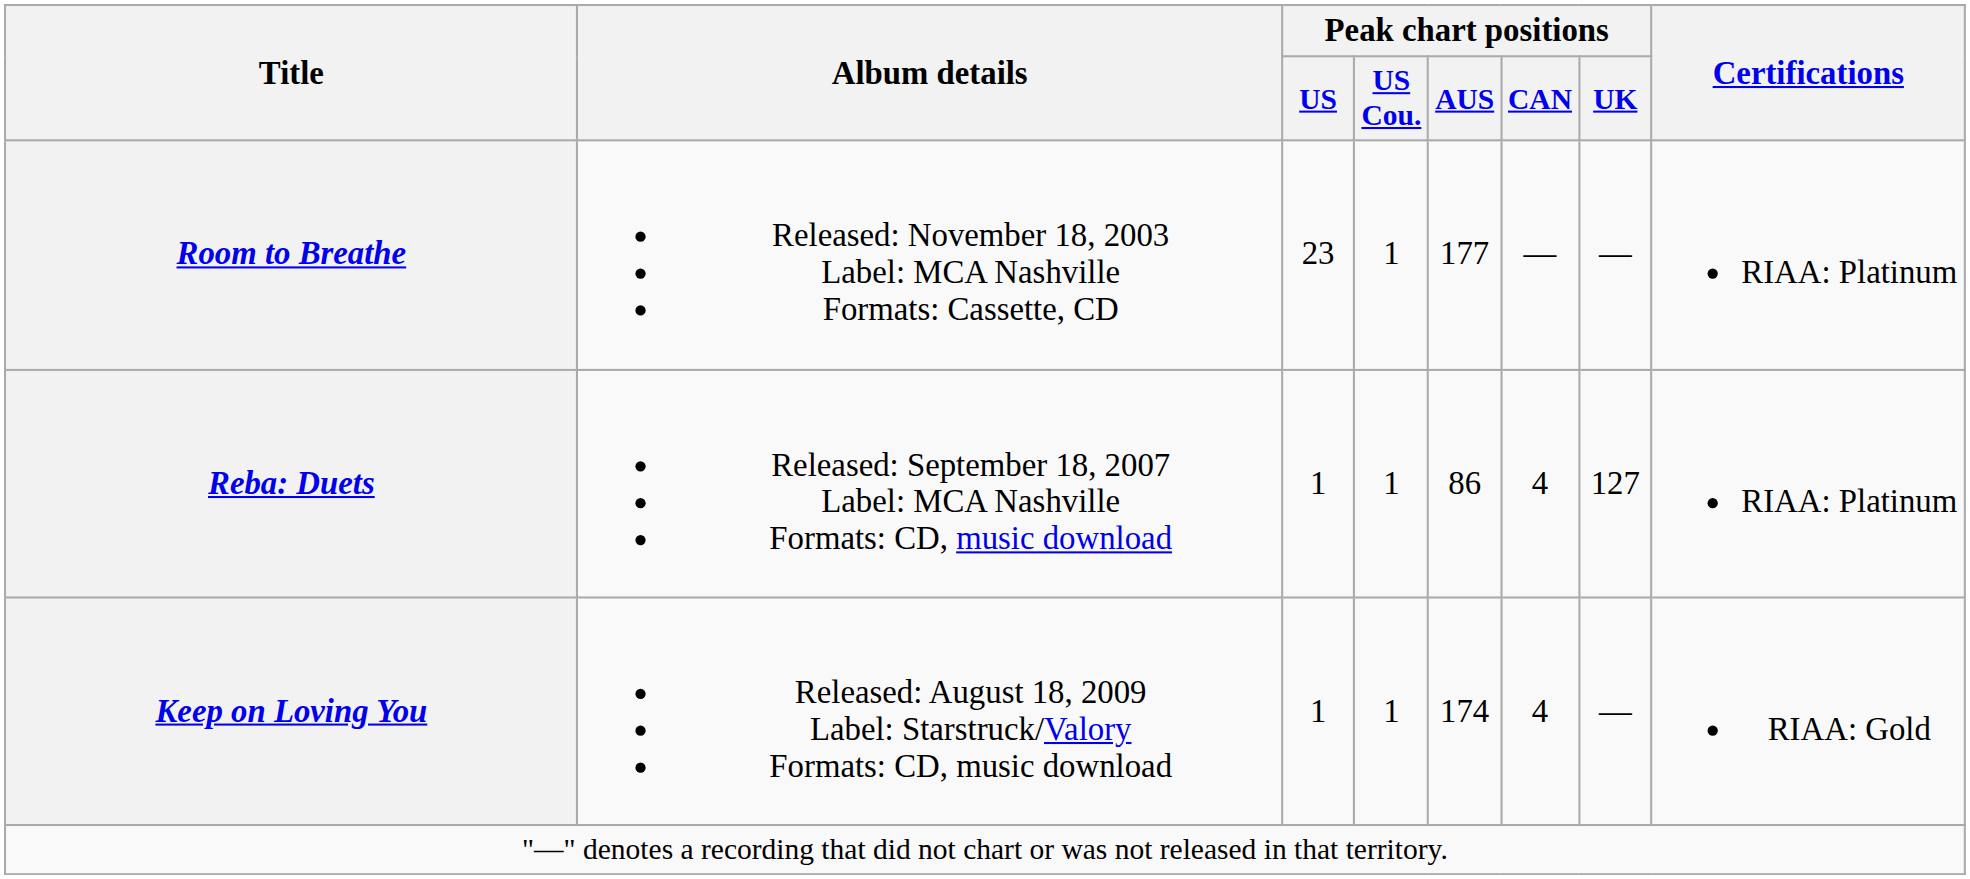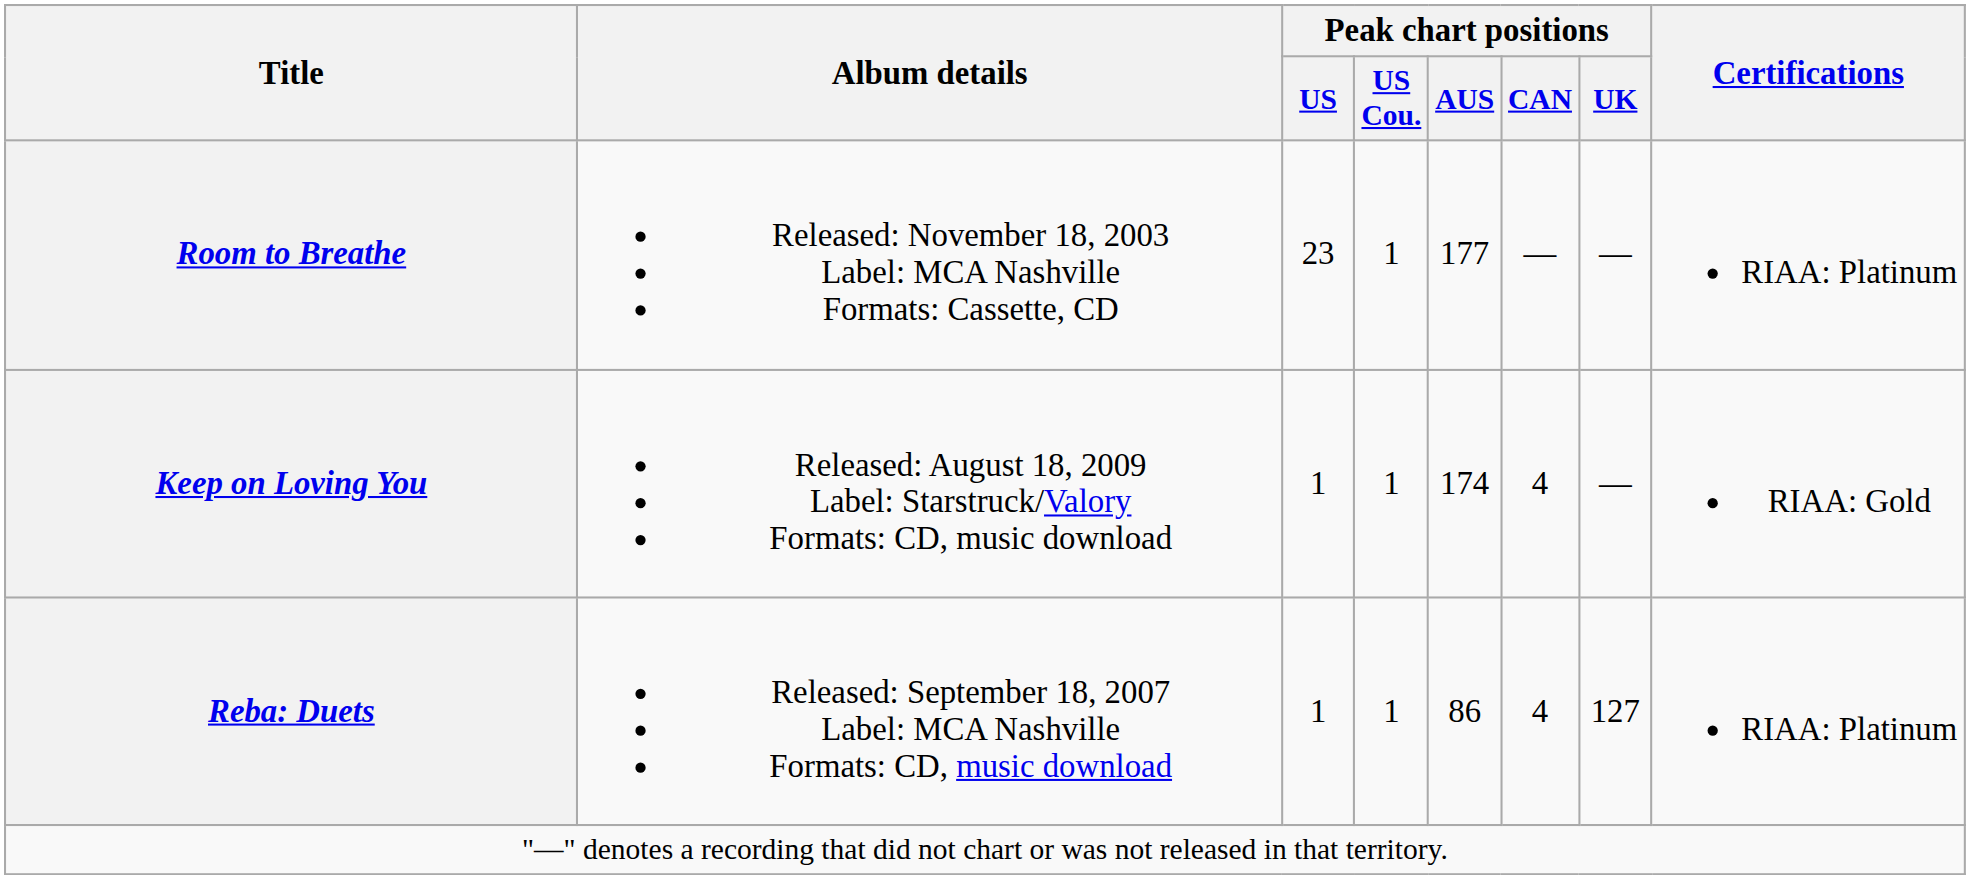 <table class="wikitable plainrowheaders" style="text-align:center;" border="1">
 <tr>
 <th scope="col" rowspan="2" style="width:17em;">Title</th>
 <th scope="col" rowspan="2" style="width:21em;">Album details</th>
 <th scope="col" colspan="5">Peak chart positions</th>
 <th scope="col" rowspan="2"><a href='#'>Certifications</a></th>
 </tr>
 <tr>
 <th scope="col" style="width:2em;font-size:90%;"><a href='#'>US</a><br></th>
 <th scope="col" style="width:2em;font-size:90%;"><a href='#'>US<br>Cou.</a><br></th>
 <th scope="col" style="width:2em;font-size:90%;"><a href='#'>AUS</a><br></th>
 <th scope="col" style="width:2em;font-size:90%;"><a href='#'>CAN</a><br></th>
 <th scope="col" style="width:2em;font-size:90%;"><a href='#'>UK</a><br></th>
 </tr>
 <tr>
 <th scope="row"><em><a href='#'>Room to Breathe</a></em></th>
 <td><br><ul><li>Released: November 18, 2003</li><li>Label: MCA Nashville</li><li>Formats: Cassette, CD</li></ul></td>
 <td>23</td>
 <td>1</td>
 <td>177</td>
 <td>—</td>
 <td>—</td>
 <td><br><ul><li>RIAA: Platinum</li></ul></td>
 </tr>
 <tr>
+<th scope="row"><em><a href='#'>Keep on Loving You</a></em></th>
+<td><br><ul><li>Released: August 18, 2009</li><li>Label: Starstruck/<a href='#'>Valory</a></li><li>Formats: CD, music download</li></ul></td>
+<td>1</td>
+<td>1</td>
+<td>174</td>
+<td>4</td>
+<td>—</td>
+<td><br><ul><li>RIAA: Gold</li></ul></td>
+</tr>
+<tr>
 <th scope="row"><em><a href='#'>Reba: Duets</a></em></th>
 <td><br><ul><li>Released: September 18, 2007</li><li>Label: MCA Nashville</li><li>Formats: CD, <a href='#'>music download</a></li></ul></td>
 <td>1</td>
 <td>1</td>
 <td>86</td>
 <td>4</td>
 <td>127</td>
 <td><br><ul><li>RIAA: Platinum</li></ul></td>
 </tr>
 <tr>
-<th scope="row"><em><a href='#'>Keep on Loving You</a></em></th>
-<td><br><ul><li>Released: August 18, 2009</li><li>Label: Starstruck/<a href='#'>Valory</a></li><li>Formats: CD, music download</li></ul></td>
-<td>1</td>
-<td>1</td>
-<td>174</td>
-<td>4</td>
-<td>—</td>
-<td><br><ul><li>RIAA: Gold</li></ul></td>
-</tr>
-<tr>
 <td colspan="8" style="font-size:90%">"—" denotes a recording that did not chart or was not released in that territory.</td>
 </tr>
 </table>
